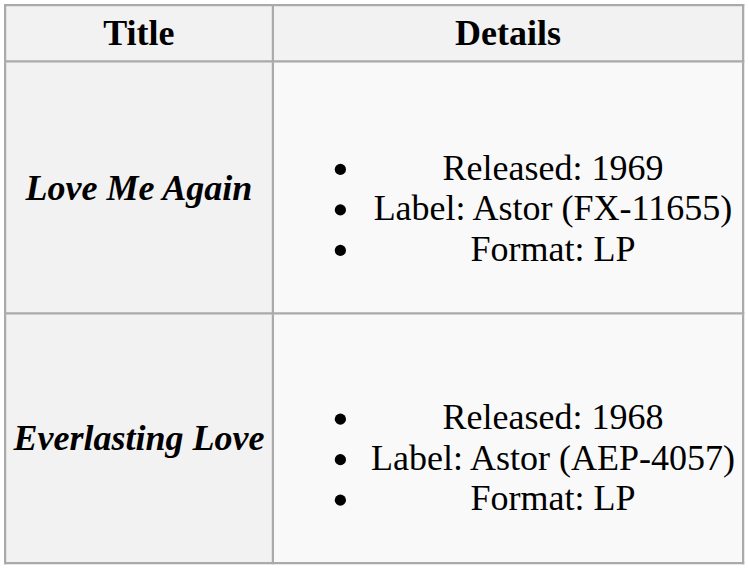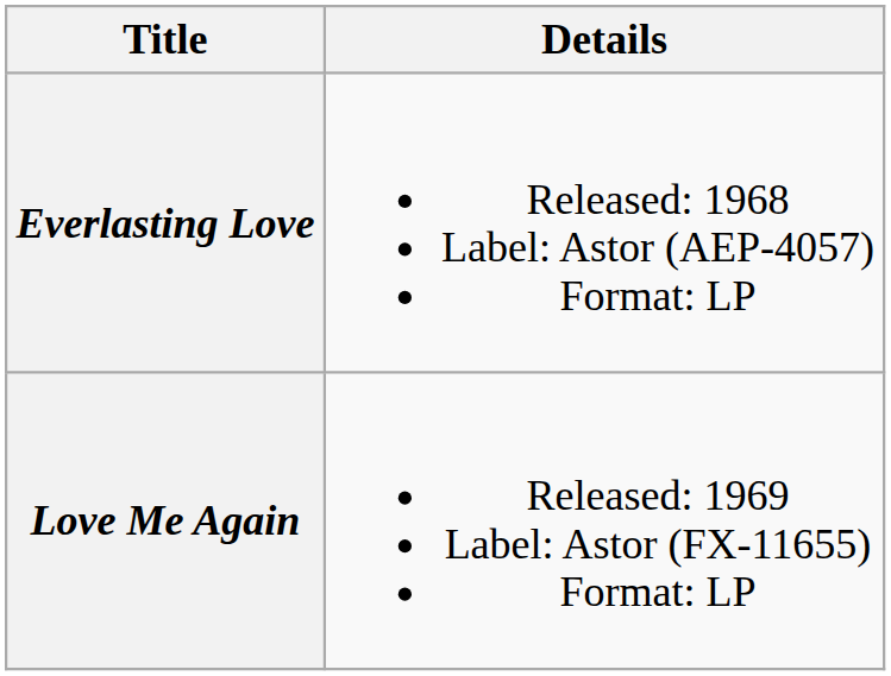 <table class="wikitable plainrowheaders" style="text-align:center">
 <tr>
 <th scope="col">Title</th>
 <th scope="col">Details</th>
 </tr>
 <tr>
+<th scope="row"><em>Everlasting Love</em></th>
+<td><br><ul><li>Released: 1968</li><li>Label: Astor (AEP-4057)</li><li>Format: LP</li></ul></td>
+</tr>
+<tr>
 <th scope="row"><em>Love Me Again</em></th>
 <td><br><ul><li>Released: 1969</li><li>Label: Astor (FX-11655)</li><li>Format: LP</li></ul></td>
 </tr>
-<tr>
-<th scope="row"><em>Everlasting Love</em></th>
-<td><br><ul><li>Released: 1968</li><li>Label: Astor (AEP-4057)</li><li>Format: LP</li></ul></td>
-</tr>
 </table>
